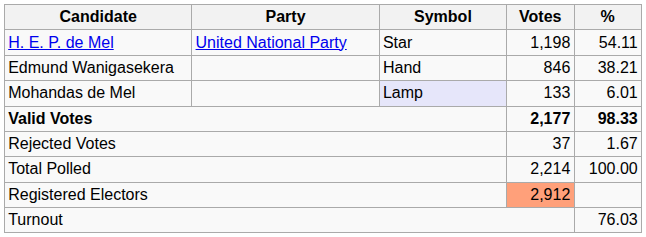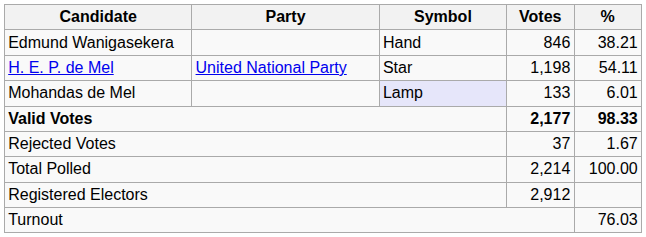 <table class="wikitable" border="1" style="text-align:right;">
 <tr>
 <th align=left width="180">Candidate</th>
 <th align=left width="180">Party</th>
 <th align=left width="120">Symbol</th>
 <th align=left width="60">Votes</th>
 <th align=left width="60">%</th>
 </tr>
 <tr>
+<td align=left>Edmund Wanigasekera</td>
+<td align=left></td>
+<td align=left>Hand</td>
+<td align=right>846</td>
+<td align=right>38.21</td>
+</tr>
+<tr>
 <td align=left><a href='#'>H. E. P. de Mel</a></td>
 <td align=left><a href='#'>United National Party</a></td>
 <td align=left>Star</td>
 <td align=right>1,198</td>
 <td align=right>54.11</td>
-</tr>
-<tr>
-<td align=left>Edmund Wanigasekera</td>
-<td align=left></td>
-<td align=left>Hand</td>
-<td align=right>846</td>
-<td align=right>38.21</td>
 </tr>
 <tr>
 <td align=left>Mohandas de Mel</td>
 <td align=left></td>
 <td align=left style="background: lavender;">Lamp</td>
 <td align=right>133</td>
 <td align=right>6.01</td>
 </tr>
 <tr>
 <td align=left colspan=3><strong>Valid Votes</strong></td>
 <td align=right><strong>2,177</strong></td>
 <td align=right><strong>98.33</strong></td>
 </tr>
 <tr>
 <td align=left colspan=3>Rejected Votes</td>
 <td align=right>37</td>
 <td align=right>1.67</td>
 </tr>
 <tr>
 <td align=left colspan=3>Total Polled</td>
 <td align=right>2,214</td>
 <td align=right>100.00</td>
 </tr>
 <tr>
 <td align=left colspan=3>Registered Electors</td>
-<td align=right style="background: lightsalmon;">2,912</td>
+<td align=right>2,912</td>
 <td></td>
 </tr>
 <tr>
 <td align=left colspan=4>Turnout</td>
 <td align=right>76.03</td>
 </tr>
 </table>
